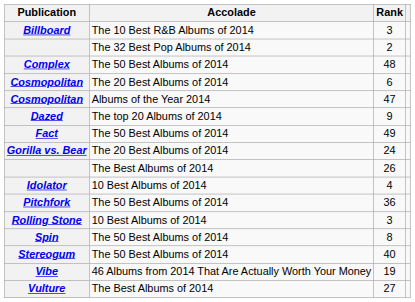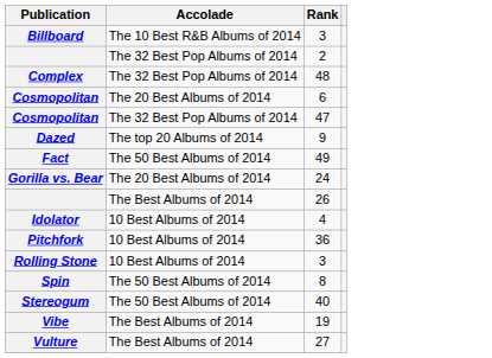 <table class="wikitable sortable plainrowheaders">
 <tr>
 <th scope="col">Publication</th>
 <th scope="col">Accolade</th>
 <th scope="col">Rank</th>
 <th scope="col" class="unsortable"></th>
 </tr>
 <tr>
 <th scope="row"><em><a href='#'>Billboard</a></em></th>
 <td>The 10 Best R&B Albums of 2014</td>
 <td align="center">3</td>
 <td align="center"></td>
 </tr>
 <tr>
 <th scope="row"><em></em><br></th>
 <td>The 32 Best Pop Albums of 2014</td>
 <td align="center">2</td>
 <td align="center"></td>
 </tr>
 <tr>
 <th scope="row"><em><a href='#'>Complex</a></em></th>
-<td>The 50 Best Albums of 2014</td>
+<td>The 32 Best Pop Albums of 2014</td>
 <td align="center">48</td>
 <td align="center"></td>
 </tr>
 <tr>
 <th scope="row"><em><a href='#'>Cosmopolitan</a></em></th>
 <td>The 20 Best Albums of 2014</td>
 <td align="center">6</td>
 <td align="center"></td>
 </tr>
 <tr>
 <th scope="row"><em><a href='#'>Cosmopolitan</a></em></th>
-<td>Albums of the Year 2014</td>
+<td>The 32 Best Pop Albums of 2014</td>
 <td align="center">47</td>
 <td align="center"></td>
 </tr>
 <tr>
 <th scope="row"><em><a href='#'>Dazed</a></em></th>
 <td>The top 20 Albums of 2014</td>
 <td align="center">9</td>
 <td align="center"></td>
 </tr>
 <tr>
 <th scope="row"><em><a href='#'>Fact</a></em></th>
 <td>The 50 Best Albums of 2014</td>
 <td align="center">49</td>
 <td align="center"></td>
 </tr>
 <tr>
 <th scope="row"><em><a href='#'>Gorilla vs. Bear</a></em></th>
 <td>The 20 Best Albums of 2014</td>
 <td align="center">24</td>
 <td align="center"></td>
 </tr>
 <tr>
 <th scope="row"><em></em></th>
 <td>The Best Albums of 2014</td>
 <td align="center">26</td>
 <td align="center"></td>
 </tr>
 <tr>
 <th scope="row"><em><a href='#'>Idolator</a></em></th>
 <td>10 Best Albums of 2014</td>
 <td align="center">4</td>
 <td align="center"></td>
 </tr>
 <tr>
 <th scope="row"><em><a href='#'>Pitchfork</a></em></th>
-<td>The 50 Best Albums of 2014</td>
+<td>10 Best Albums of 2014</td>
 <td align="center">36</td>
 <td align="center"></td>
 </tr>
 <tr>
 <th scope="row"><em><a href='#'>Rolling Stone</a></em></th>
 <td>10 Best Albums of 2014</td>
 <td align="center">3</td>
 <td align="center"></td>
 </tr>
 <tr>
 <th scope="row"><em><a href='#'>Spin</a></em></th>
 <td>The 50 Best Albums of 2014</td>
 <td align="center">8</td>
 <td align="center"></td>
 </tr>
 <tr>
 <th scope="row"><em><a href='#'>Stereogum</a></em></th>
 <td>The 50 Best Albums of 2014</td>
 <td align="center">40</td>
 <td align="center"></td>
 </tr>
 <tr>
 <th scope="row"><em><a href='#'>Vibe</a></em></th>
-<td>46 Albums from 2014 That Are Actually Worth Your Money</td>
+<td>The Best Albums of 2014</td>
 <td align="center">19</td>
 <td align="center"></td>
 </tr>
 <tr>
 <th scope="row"><em><a href='#'>Vulture</a></em></th>
 <td>The Best Albums of 2014</td>
 <td align="center">27</td>
 <td align="center"></td>
 </tr>
 </table>
